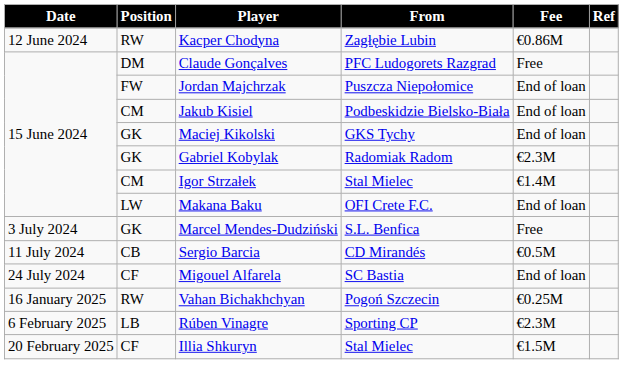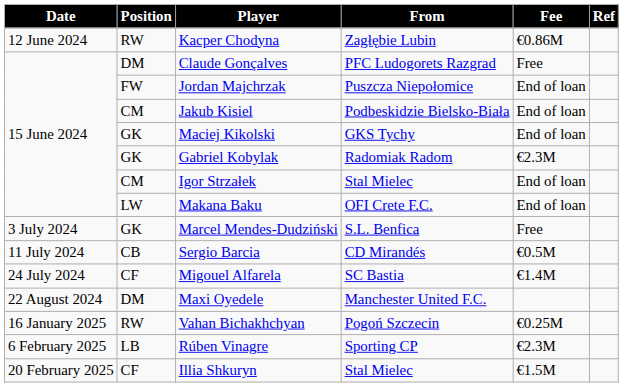 <table class="wikitable plainrowheaders sortable">
 <tr>
 <th style="background:#000000; color:#FFFFFF;">Date</th>
 <th style="background:#000000; color:#FFFFFF;">Position</th>
 <th style="background:#000000; color:#FFFFFF;">Player</th>
 <th style="background:#000000; color:#FFFFFF;">From</th>
 <th style="background:#000000; color:#FFFFFF;">Fee</th>
 <th style="background:#000000; color:#FFFFFF;">Ref</th>
 </tr>
 <tr>
 <td>12 June 2024</td>
 <td>RW</td>
 <td> <a href='#'>Kacper Chodyna</a></td>
 <td> <a href='#'>Zagłębie Lubin</a></td>
 <td>€0.86M</td>
 <td></td>
 </tr>
 <tr>
 <td rowspan="7">15 June 2024</td>
 <td>DM</td>
 <td> <a href='#'>Claude Gonçalves</a></td>
 <td><a href='#'>PFC Ludogorets Razgrad</a></td>
 <td>Free</td>
 <td></td>
 </tr>
 <tr>
 <td>FW</td>
 <td> <a href='#'>Jordan Majchrzak</a></td>
 <td> <a href='#'>Puszcza Niepołomice</a></td>
 <td>End of loan</td>
 <td></td>
 </tr>
 <tr>
 <td>CM</td>
 <td> <a href='#'>Jakub Kisiel</a></td>
 <td> <a href='#'>Podbeskidzie Bielsko-Biała</a></td>
 <td>End of loan</td>
 <td></td>
 </tr>
 <tr>
 <td>GK</td>
 <td> <a href='#'>Maciej Kikolski</a></td>
 <td> <a href='#'>GKS Tychy</a></td>
 <td>End of loan</td>
 <td></td>
 </tr>
 <tr>
 <td>GK</td>
 <td> <a href='#'>Gabriel Kobylak</a></td>
 <td> <a href='#'>Radomiak Radom</a></td>
 <td>€2.3M</td>
 <td></td>
 </tr>
 <tr>
 <td>CM</td>
 <td> <a href='#'>Igor Strzałek</a></td>
 <td> <a href='#'>Stal Mielec</a></td>
-<td>€1.4M</td>
+<td>End of loan</td>
 <td></td>
 </tr>
 <tr>
 <td>LW</td>
 <td> <a href='#'>Makana Baku</a></td>
 <td> <a href='#'>OFI Crete F.C.</a></td>
 <td>End of loan</td>
 <td></td>
 </tr>
 <tr>
 <td>3 July 2024</td>
 <td>GK</td>
 <td> <a href='#'>Marcel Mendes-Dudziński</a></td>
 <td> <a href='#'>S.L. Benfica</a></td>
 <td>Free</td>
 <td></td>
 </tr>
 <tr>
 <td>11 July 2024</td>
 <td>CB</td>
 <td> <a href='#'>Sergio Barcia</a></td>
 <td> <a href='#'>CD Mirandés</a></td>
 <td>€0.5M</td>
 <td></td>
 </tr>
 <tr>
 <td>24 July 2024</td>
 <td>CF</td>
 <td> <a href='#'>Migouel Alfarela</a></td>
 <td> <a href='#'>SC Bastia</a></td>
-<td>End of loan</td>
+<td>€1.4M</td>
+<td></td>
+</tr>
+<tr>
+<td>22 August 2024</td>
+<td>DM</td>
+<td> <a href='#'>Maxi Oyedele</a></td>
+<td> <a href='#'>Manchester United F.C.</a></td>
+<td></td>
 <td></td>
 </tr>
 <tr>
 <td>16 January 2025</td>
 <td>RW</td>
 <td> <a href='#'>Vahan Bichakhchyan</a></td>
 <td> <a href='#'>Pogoń Szczecin</a></td>
 <td>€0.25M</td>
 <td></td>
 </tr>
 <tr>
 <td>6 February 2025</td>
 <td>LB</td>
 <td> <a href='#'>Rúben Vinagre</a></td>
 <td><a href='#'>Sporting CP</a></td>
 <td>€2.3M</td>
 <td></td>
 </tr>
 <tr>
 <td>20 February 2025</td>
 <td>CF</td>
 <td> <a href='#'>Illia Shkuryn</a></td>
 <td> <a href='#'>Stal Mielec</a></td>
 <td>€1.5M</td>
 <td></td>
 </tr>
 </table>
